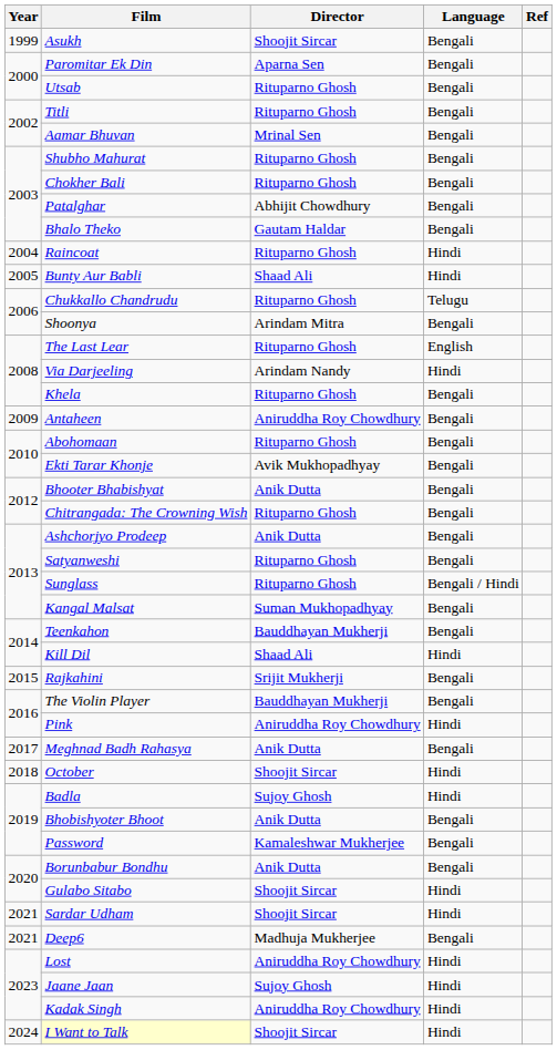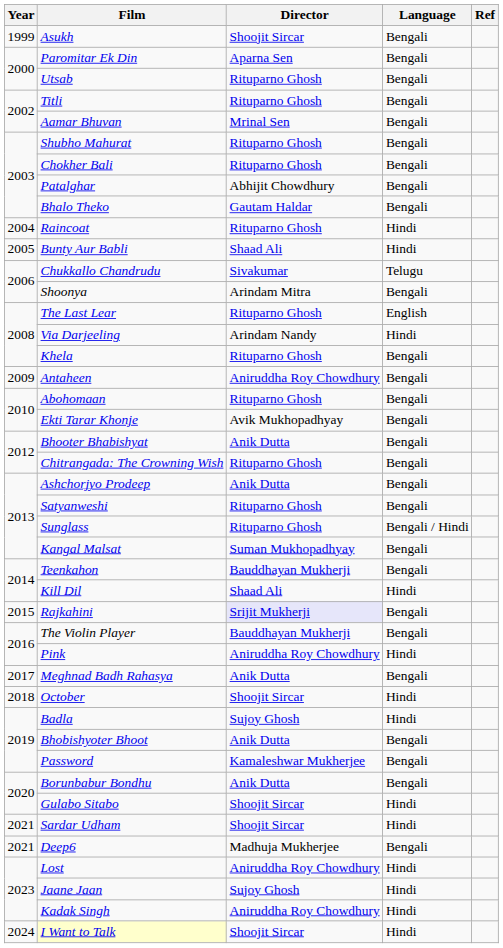 <table class="wikitable sortable">
 <tr>
 <th>Year</th>
 <th>Film</th>
 <th>Director</th>
 <th>Language</th>
 <th>Ref</th>
 </tr>
 <tr>
 <td>1999</td>
 <td><em><a href='#'>Asukh</a></em></td>
 <td><a href='#'>Shoojit Sircar</a></td>
 <td>Bengali</td>
 <td></td>
 </tr>
 <tr>
 <td rowspan="2">2000</td>
 <td><em><a href='#'>Paromitar Ek Din</a></em></td>
 <td><a href='#'>Aparna Sen</a></td>
 <td>Bengali</td>
 <td></td>
 </tr>
 <tr>
 <td><em><a href='#'>Utsab</a></em></td>
 <td><a href='#'>Rituparno Ghosh</a></td>
 <td>Bengali</td>
 <td></td>
 </tr>
 <tr>
 <td rowspan="2">2002</td>
 <td><em><a href='#'>Titli</a></em></td>
 <td><a href='#'>Rituparno Ghosh</a></td>
 <td>Bengali</td>
 <td></td>
 </tr>
 <tr>
 <td><em><a href='#'>Aamar Bhuvan</a></em></td>
 <td><a href='#'>Mrinal Sen</a></td>
 <td>Bengali</td>
 <td></td>
 </tr>
 <tr>
 <td rowspan="4">2003</td>
 <td><em><a href='#'>Shubho Mahurat</a></em></td>
 <td><a href='#'>Rituparno Ghosh</a></td>
 <td>Bengali</td>
 <td></td>
 </tr>
 <tr>
 <td><em><a href='#'>Chokher Bali</a></em></td>
 <td><a href='#'>Rituparno Ghosh</a></td>
 <td>Bengali</td>
 <td></td>
 </tr>
 <tr>
 <td><em><a href='#'>Patalghar</a> </em></td>
 <td>Abhijit Chowdhury</td>
 <td>Bengali</td>
 <td></td>
 </tr>
 <tr>
 <td><em><a href='#'>Bhalo Theko</a></em></td>
 <td><a href='#'>Gautam Haldar</a></td>
 <td>Bengali</td>
 <td></td>
 </tr>
 <tr>
 <td>2004</td>
 <td><em><a href='#'>Raincoat</a></em></td>
 <td><a href='#'>Rituparno Ghosh</a></td>
 <td>Hindi</td>
 <td></td>
 </tr>
 <tr>
 <td>2005</td>
 <td><em><a href='#'>Bunty Aur Babli</a></em></td>
 <td><a href='#'>Shaad Ali</a></td>
 <td>Hindi</td>
 <td></td>
 </tr>
 <tr>
 <td rowspan="2">2006</td>
 <td><em><a href='#'>Chukkallo Chandrudu</a></em></td>
-<td><a href='#'>Rituparno Ghosh</a></td>
+<td><a href='#'>Sivakumar</a></td>
 <td>Telugu</td>
 <td></td>
 </tr>
 <tr>
 <td><em>Shoonya</em></td>
 <td>Arindam Mitra</td>
 <td>Bengali</td>
 <td></td>
 </tr>
 <tr>
 <td rowspan="3">2008</td>
 <td><em><a href='#'>The Last Lear</a></em></td>
 <td><a href='#'>Rituparno Ghosh</a></td>
 <td>English</td>
 <td></td>
 </tr>
 <tr>
 <td><em><a href='#'>Via Darjeeling</a></em></td>
 <td>Arindam Nandy</td>
 <td>Hindi</td>
 <td></td>
 </tr>
 <tr>
 <td><em><a href='#'>Khela</a></em></td>
 <td><a href='#'>Rituparno Ghosh</a></td>
 <td>Bengali</td>
 <td></td>
 </tr>
 <tr>
 <td>2009</td>
 <td><em><a href='#'>Antaheen</a></em></td>
 <td><a href='#'>Aniruddha Roy Chowdhury</a></td>
 <td>Bengali</td>
 <td></td>
 </tr>
 <tr>
 <td rowspan="2">2010</td>
 <td><em><a href='#'>Abohomaan</a></em></td>
 <td><a href='#'>Rituparno Ghosh</a></td>
 <td>Bengali</td>
 <td></td>
 </tr>
 <tr>
 <td><em><a href='#'>Ekti Tarar Khonje</a></em></td>
 <td>Avik Mukhopadhyay</td>
 <td>Bengali</td>
 <td></td>
 </tr>
 <tr>
 <td rowspan="2">2012</td>
 <td><em><a href='#'>Bhooter Bhabishyat</a></em></td>
 <td><a href='#'>Anik Dutta</a></td>
 <td>Bengali</td>
 <td></td>
 </tr>
 <tr>
 <td><em><a href='#'>Chitrangada: The Crowning Wish</a></em></td>
 <td><a href='#'>Rituparno Ghosh</a></td>
 <td>Bengali</td>
 <td></td>
 </tr>
 <tr>
 <td rowspan="4">2013</td>
 <td><em><a href='#'>Ashchorjyo Prodeep</a></em></td>
 <td><a href='#'>Anik Dutta</a></td>
 <td>Bengali</td>
 <td></td>
 </tr>
 <tr>
 <td><em><a href='#'>Satyanweshi</a></em></td>
 <td><a href='#'>Rituparno Ghosh</a></td>
 <td>Bengali</td>
 <td></td>
 </tr>
 <tr>
 <td><em><a href='#'>Sunglass</a></em></td>
 <td><a href='#'>Rituparno Ghosh</a></td>
 <td>Bengali / Hindi</td>
 <td></td>
 </tr>
 <tr>
 <td><em><a href='#'>Kangal Malsat</a></em></td>
 <td><a href='#'>Suman Mukhopadhyay</a></td>
 <td>Bengali</td>
 <td></td>
 </tr>
 <tr>
 <td rowspan="2">2014</td>
 <td><em><a href='#'>Teenkahon</a></em></td>
 <td><a href='#'>Bauddhayan Mukherji</a></td>
 <td>Bengali</td>
 <td></td>
 </tr>
 <tr>
 <td><em><a href='#'>Kill Dil</a></em></td>
 <td><a href='#'>Shaad Ali</a></td>
 <td>Hindi</td>
 <td></td>
 </tr>
 <tr>
 <td>2015</td>
 <td><em><a href='#'>Rajkahini</a></em></td>
-<td><a href='#'>Srijit Mukherji</a></td>
+<td style="background: lavender;"><a href='#'>Srijit Mukherji</a></td>
 <td>Bengali</td>
 <td></td>
 </tr>
 <tr>
 <td rowspan="2">2016</td>
 <td><em>The Violin Player</em></td>
 <td><a href='#'>Bauddhayan Mukherji</a></td>
 <td>Bengali</td>
 <td></td>
 </tr>
 <tr>
 <td><em><a href='#'>Pink</a></em></td>
 <td><a href='#'>Aniruddha Roy Chowdhury</a></td>
 <td>Hindi</td>
 <td></td>
 </tr>
 <tr>
 <td>2017</td>
 <td><em><a href='#'>Meghnad Badh Rahasya </a></em></td>
 <td><a href='#'>Anik Dutta</a></td>
 <td>Bengali</td>
 <td></td>
 </tr>
 <tr>
 <td>2018</td>
 <td><em><a href='#'>October</a></em></td>
 <td><a href='#'>Shoojit Sircar</a></td>
 <td>Hindi</td>
 <td></td>
 </tr>
 <tr>
 <td rowspan="3">2019</td>
 <td><em><a href='#'>Badla</a></em></td>
 <td><a href='#'>Sujoy Ghosh</a></td>
 <td>Hindi</td>
 <td></td>
 </tr>
 <tr>
 <td><em><a href='#'>Bhobishyoter Bhoot</a></em></td>
 <td><a href='#'>Anik Dutta</a></td>
 <td>Bengali</td>
 <td></td>
 </tr>
 <tr>
 <td><em><a href='#'>Password</a></em></td>
 <td><a href='#'>Kamaleshwar Mukherjee</a></td>
 <td>Bengali</td>
 <td></td>
 </tr>
 <tr>
 <td rowspan="2">2020</td>
 <td><em><a href='#'>Borunbabur Bondhu</a></em></td>
 <td><a href='#'>Anik Dutta</a></td>
 <td>Bengali</td>
 <td></td>
 </tr>
 <tr>
 <td><em><a href='#'>Gulabo Sitabo</a></em></td>
 <td><a href='#'>Shoojit Sircar</a></td>
 <td>Hindi</td>
 <td></td>
 </tr>
 <tr>
 <td>2021</td>
 <td><em><a href='#'>Sardar Udham</a></em></td>
 <td><a href='#'>Shoojit Sircar</a></td>
 <td>Hindi</td>
 <td></td>
 </tr>
 <tr>
 <td>2021</td>
 <td><em><a href='#'>Deep6</a></em></td>
 <td>Madhuja Mukherjee</td>
 <td>Bengali</td>
 <td></td>
 </tr>
 <tr>
 <td rowspan="3">2023</td>
 <td><em><a href='#'>Lost</a></em></td>
 <td><a href='#'>Aniruddha Roy Chowdhury</a></td>
 <td>Hindi</td>
 <td></td>
 </tr>
 <tr>
 <td><em><a href='#'>Jaane Jaan</a></em></td>
 <td><a href='#'>Sujoy Ghosh</a></td>
 <td>Hindi</td>
 <td></td>
 </tr>
 <tr>
 <td><em><a href='#'>Kadak Singh</a></em></td>
 <td><a href='#'>Aniruddha Roy Chowdhury</a></td>
 <td>Hindi</td>
 <td></td>
 </tr>
 <tr>
 <td>2024</td>
 <td style="background:#ffc;"><em><a href='#'>I Want to Talk</a></em></td>
 <td><a href='#'>Shoojit Sircar</a></td>
 <td>Hindi</td>
 <td></td>
 </tr>
 </table>
